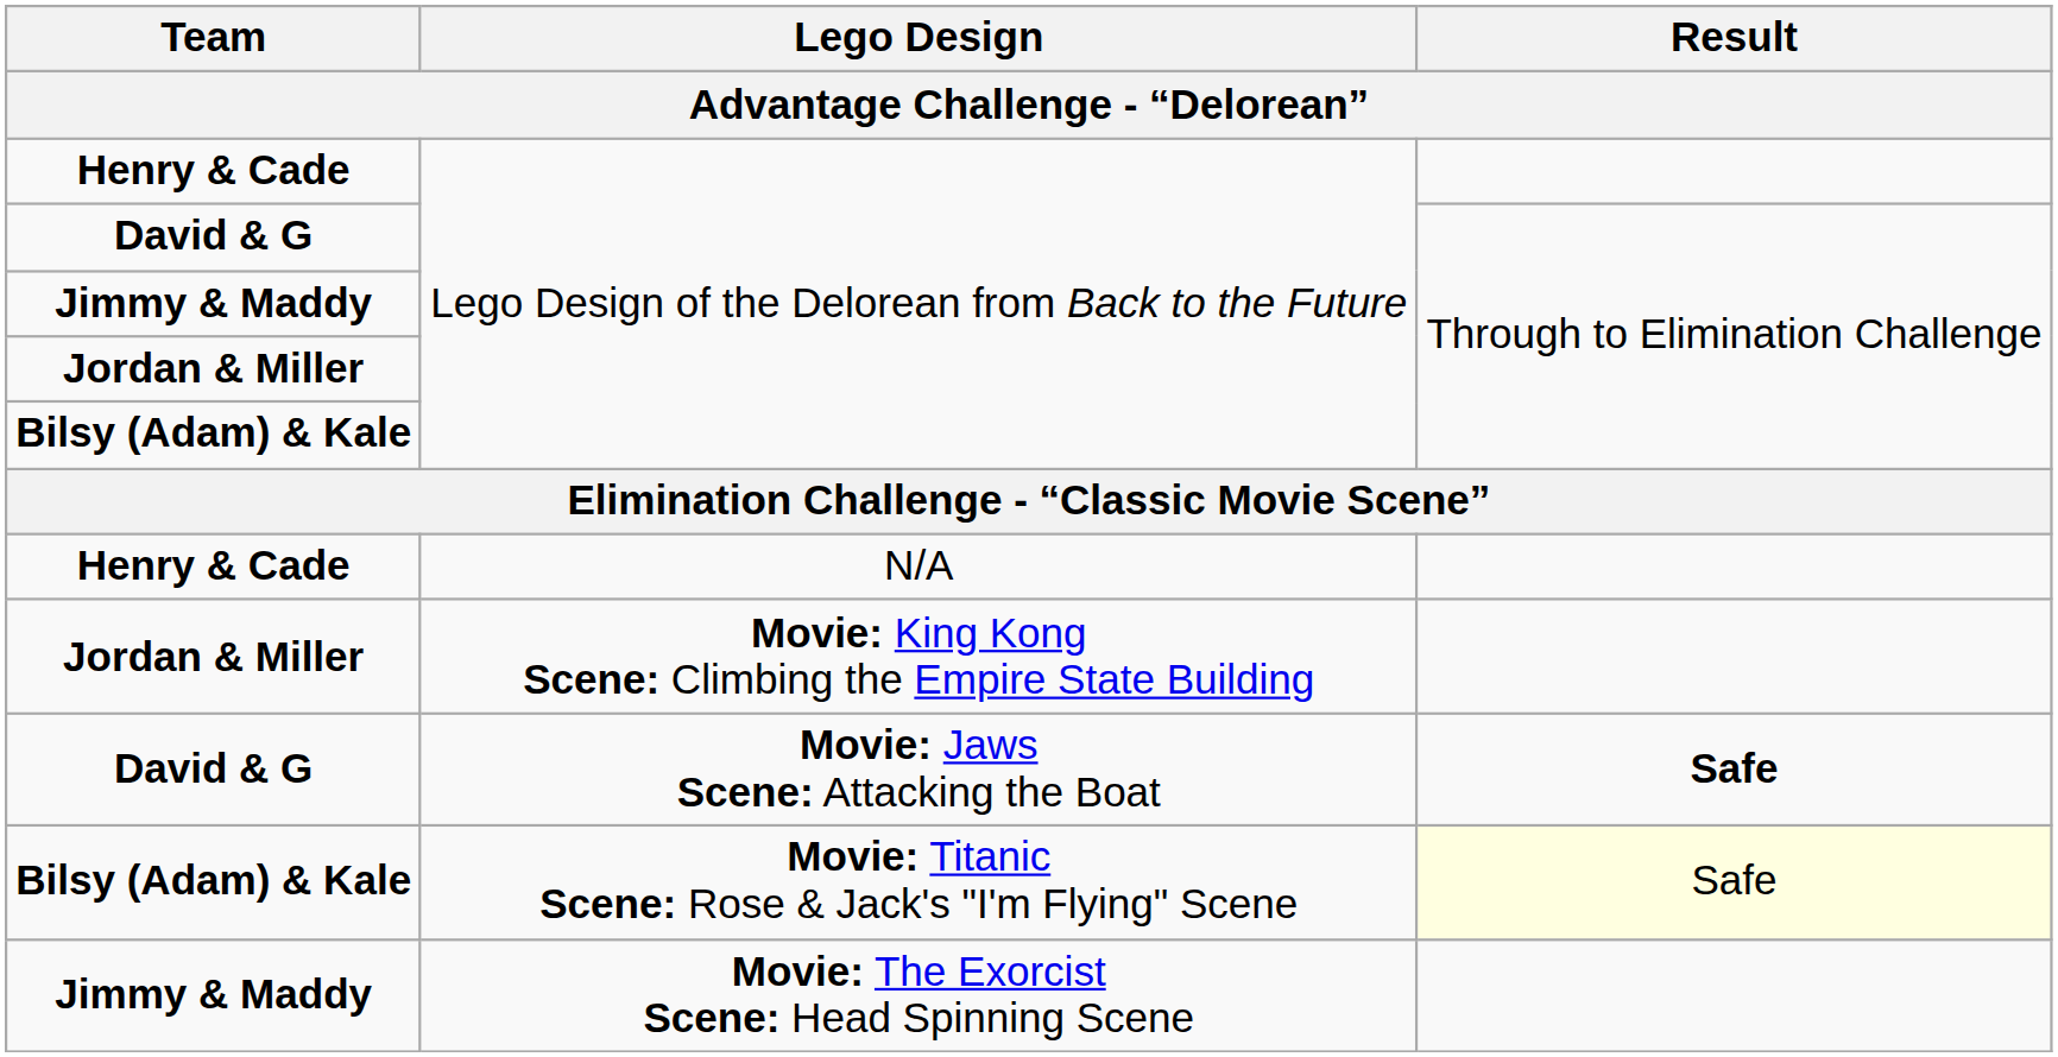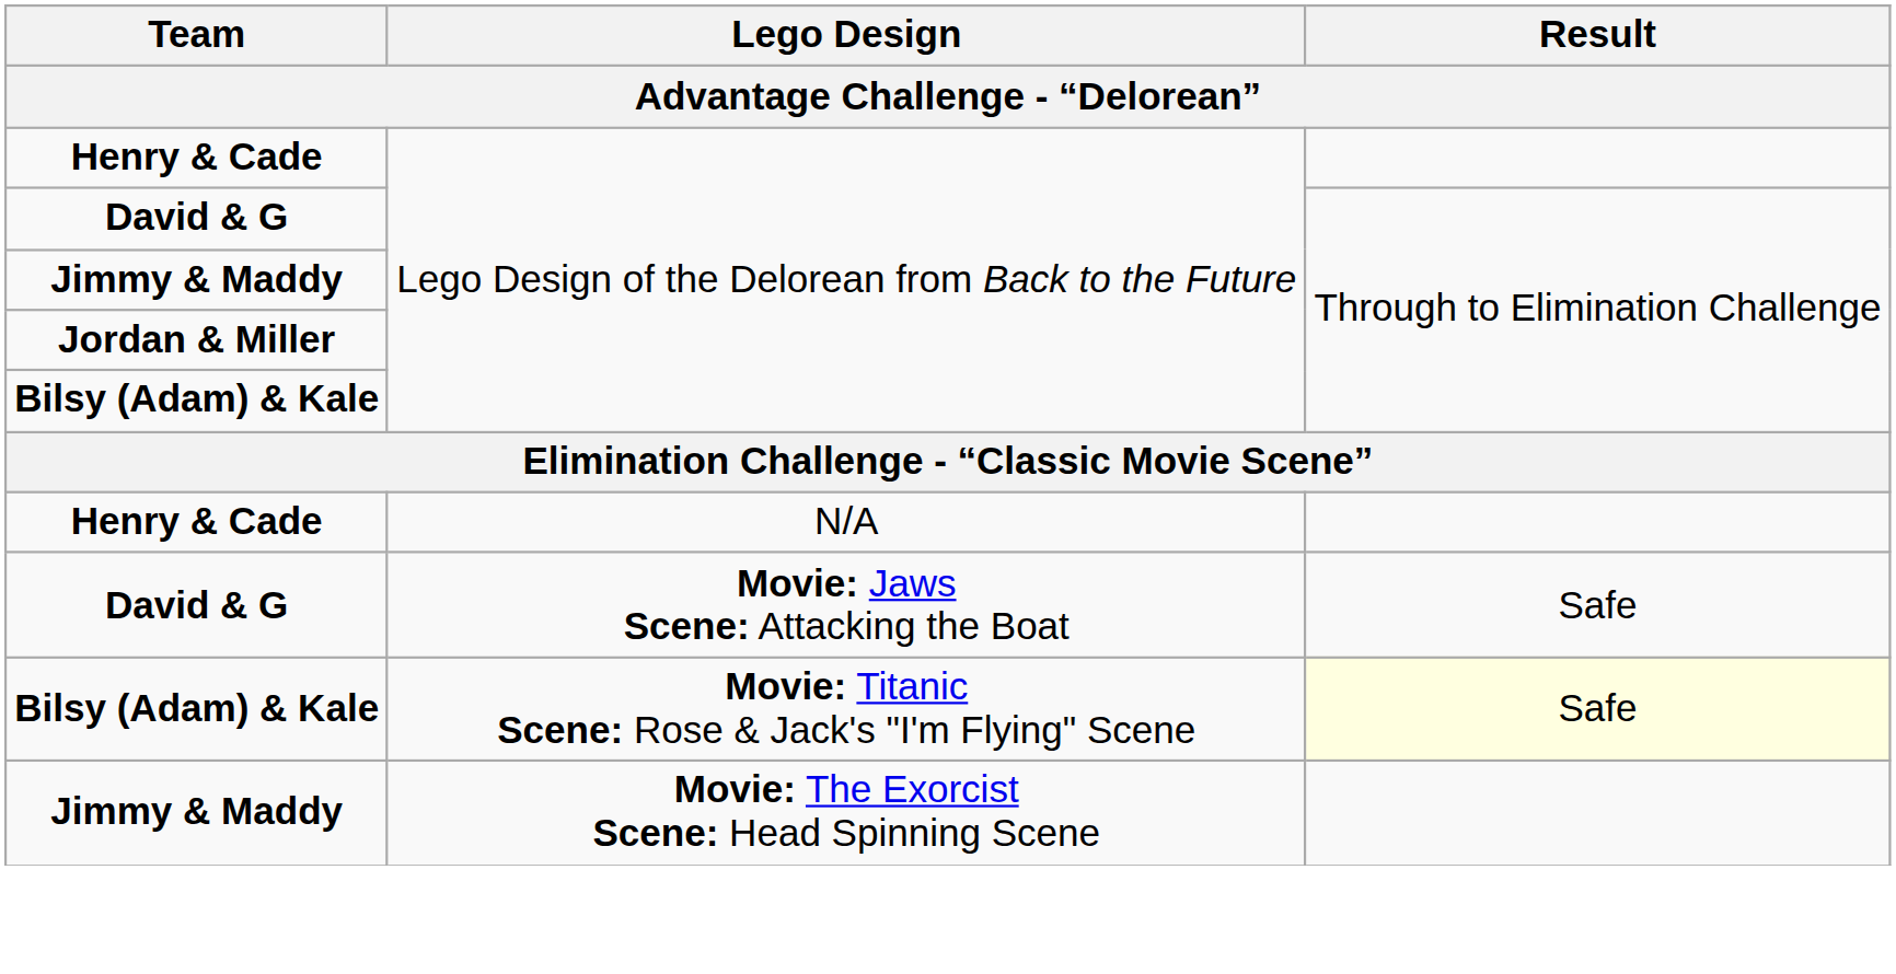 <table class="wikitable" style="text-align:center">
 <tr valign="top">
 <th>Team</th>
 <th>Lego Design</th>
 <th>Result</th>
 </tr>
 <tr>
 <th Colspan=3>Advantage Challenge - “Delorean”</th>
 </tr>
 <tr>
 <td><strong>Henry & Cade</strong></td>
 <td rowspan=5>Lego Design of the Delorean from <em>Back to the Future</em></td>
 <td></td>
 </tr>
 <tr>
 <td><strong>David & G</strong></td>
 <td rowspan=4>Through to Elimination Challenge</td>
 </tr>
 <tr>
 <td><strong>Jimmy & Maddy</strong></td>
 </tr>
 <tr>
 <td><strong>Jordan & Miller</strong></td>
 </tr>
 <tr>
 <td><strong>Bilsy (Adam) & Kale</strong></td>
 </tr>
 <tr>
 <th Colspan=3>Elimination Challenge - “Classic Movie Scene”</th>
 </tr>
 <tr>
 <td><strong>Henry & Cade</strong></td>
 <td>N/A</td>
 <td></td>
 </tr>
 <tr>
-<td><strong>Jordan & Miller</strong></td>
-<td><strong>Movie:</strong> <a href='#'>King Kong</a><br><strong>Scene:</strong> Climbing the <a href='#'>Empire State Building</a></td>
-<td></td>
-</tr>
-<tr>
 <td><strong>David & G</strong></td>
 <td><strong>Movie:</strong> <a href='#'>Jaws</a><br><strong>Scene:</strong> Attacking the Boat</td>
-<td><strong>Safe</strong></td>
+<td>Safe</td>
 </tr>
 <tr>
 <td><strong>Bilsy (Adam) & Kale</strong></td>
 <td><strong>Movie:</strong> <a href='#'>Titanic</a><br><strong>Scene:</strong> Rose & Jack's "I'm Flying" Scene</td>
 <td style="background: lightyellow;">Safe</td>
 </tr>
 <tr>
 <td><strong>Jimmy & Maddy</strong></td>
 <td><strong>Movie:</strong> <a href='#'>The Exorcist</a><br><strong>Scene:</strong> Head Spinning Scene</td>
 <td></td>
 </tr>
 </table>
